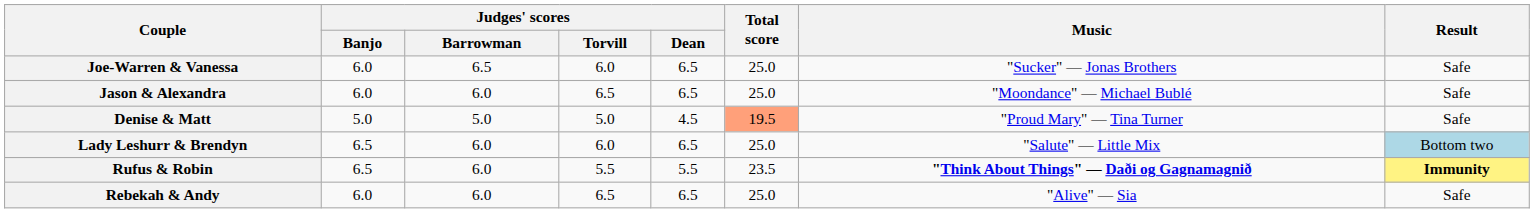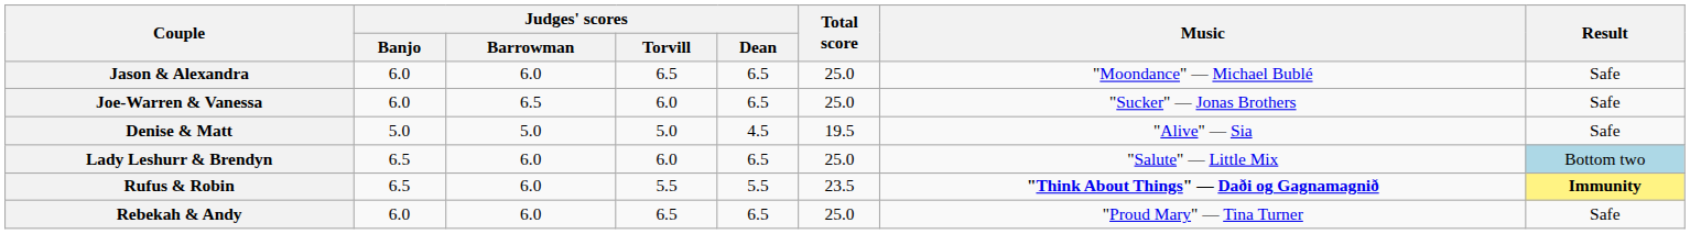 <table class="wikitable sortable" style="text-align:center; font-size:90%; width:90%">
 <tr>
 <th scope="col" rowspan=2>Couple</th>
 <th scope="col" colspan=4 class="unsortable">Judges' scores</th>
 <th scope="col" rowspan=2>Total<br>score</th>
 <th scope="col" rowspan=2 class="unsortable">Music</th>
 <th scope="col" rowspan=2 class="unsortable">Result</th>
 </tr>
 <tr>
 <th class="unsortable">Banjo</th>
 <th class="unsortable">Barrowman</th>
 <th class="unsortable">Torvill</th>
 <th class="unsortable">Dean</th>
 </tr>
 <tr>
+<th scope="row">Jason & Alexandra</th>
+<td>6.0</td>
+<td>6.0</td>
+<td>6.5</td>
+<td>6.5</td>
+<td>25.0</td>
+<td>"<a href='#'>Moondance</a>" — <a href='#'>Michael Bublé</a></td>
+<td>Safe</td>
+</tr>
+<tr>
 <th scope="row">Joe-Warren & Vanessa</th>
 <td>6.0</td>
 <td>6.5</td>
 <td>6.0</td>
 <td>6.5</td>
 <td>25.0</td>
 <td>"<a href='#'>Sucker</a>" — <a href='#'>Jonas Brothers</a></td>
 <td>Safe</td>
 </tr>
 <tr>
-<th scope="row">Jason & Alexandra</th>
-<td>6.0</td>
-<td>6.0</td>
-<td>6.5</td>
-<td>6.5</td>
-<td>25.0</td>
-<td>"<a href='#'>Moondance</a>" — <a href='#'>Michael Bublé</a></td>
-<td>Safe</td>
-</tr>
-<tr>
 <th scope="row">Denise & Matt</th>
 <td>5.0</td>
 <td>5.0</td>
 <td>5.0</td>
 <td>4.5</td>
-<td style="background: lightsalmon;">19.5</td>
-<td>"<a href='#'>Proud Mary</a>" — <a href='#'>Tina Turner</a></td>
+<td>19.5</td>
+<td>"<a href='#'>Alive</a>" — <a href='#'>Sia</a></td>
 <td>Safe</td>
 </tr>
 <tr>
 <th scope="row">Lady Leshurr & Brendyn</th>
 <td>6.5</td>
 <td>6.0</td>
 <td>6.0</td>
 <td>6.5</td>
 <td>25.0</td>
 <td>"<a href='#'>Salute</a>" — <a href='#'>Little Mix</a></td>
 <td bgcolor="lightblue">Bottom two</td>
 </tr>
 <tr>
 <th scope="row">Rufus & Robin</th>
 <td>6.5</td>
 <td>6.0</td>
 <td>5.5</td>
 <td>5.5</td>
 <td>23.5</td>
 <td><strong>"<a href='#'>Think About Things</a>" — <a href='#'>Daði og Gagnamagnið</a></strong></td>
 <td bgcolor="fff383"><strong>Immunity</strong></td>
 </tr>
 <tr>
 <th scope="row">Rebekah & Andy</th>
 <td>6.0</td>
 <td>6.0</td>
 <td>6.5</td>
 <td>6.5</td>
 <td>25.0</td>
-<td>"<a href='#'>Alive</a>" — <a href='#'>Sia</a></td>
+<td>"<a href='#'>Proud Mary</a>" — <a href='#'>Tina Turner</a></td>
 <td>Safe</td>
 </tr>
 </table>
